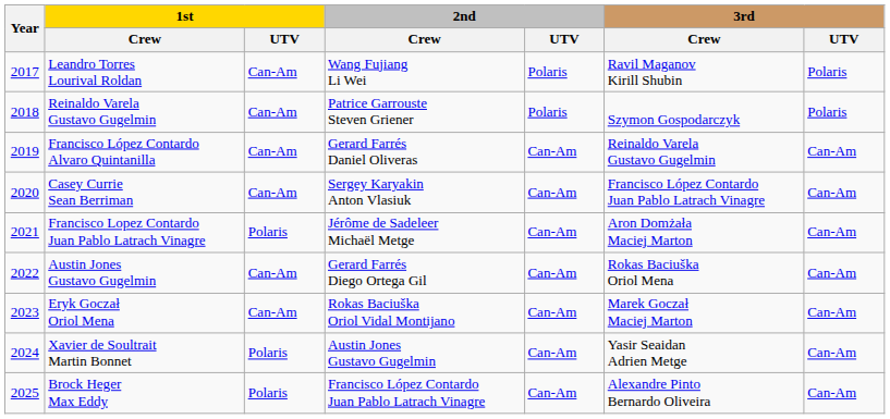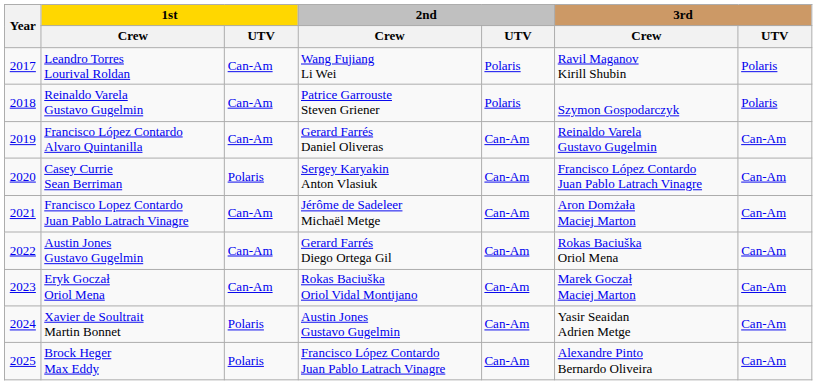 <table class="wikitable" style="font-size:85%; text-align:left;">
 <tr>
 <th rowspan=2 width=4%>Year</th>
 <th colspan=2 style="width:32%; background:gold">1st</th>
 <th colspan=2 style="width:32%; background:silver">2nd</th>
 <th colspan=2 style="width:32%; background:#cc9966">3rd</th>
 </tr>
 <tr>
 <th width=20%>Crew</th>
 <th width=8%>UTV</th>
 <th width=20%>Crew</th>
 <th width=8%>UTV</th>
 <th width=20%>Crew</th>
 <th width=8%>UTV</th>
 </tr>
 <tr>
 <td align=center><a href='#'>2017</a></td>
 <td> <a href='#'>Leandro Torres</a><br> <a href='#'>Lourival Roldan</a></td>
 <td><a href='#'>Can-Am</a></td>
 <td> <a href='#'>Wang Fujiang</a><br> Li Wei</td>
 <td><a href='#'>Polaris</a></td>
 <td> <a href='#'>Ravil Maganov</a><br> Kirill Shubin</td>
 <td><a href='#'>Polaris</a></td>
 </tr>
 <tr>
 <td align=center><a href='#'>2018</a></td>
 <td> <a href='#'>Reinaldo Varela</a><br> <a href='#'>Gustavo Gugelmin</a></td>
 <td><a href='#'>Can-Am</a></td>
 <td> <a href='#'>Patrice Garrouste</a><br> Steven Griener</td>
 <td><a href='#'>Polaris</a></td>
 <td> <br> <a href='#'>Szymon Gospodarczyk</a></td>
 <td><a href='#'>Polaris</a></td>
 </tr>
 <tr>
 <td align=center><a href='#'>2019</a></td>
 <td> <a href='#'>Francisco López Contardo</a><br> <a href='#'>Alvaro Quintanilla</a></td>
 <td><a href='#'>Can-Am</a></td>
 <td> <a href='#'>Gerard Farrés</a><br> Daniel Oliveras</td>
 <td><a href='#'>Can-Am</a></td>
 <td> <a href='#'>Reinaldo Varela</a><br> <a href='#'>Gustavo Gugelmin</a></td>
 <td><a href='#'>Can-Am</a></td>
 </tr>
 <tr>
 <td align=center><a href='#'>2020</a></td>
 <td> <a href='#'>Casey Currie</a><br> <a href='#'>Sean Berriman</a></td>
-<td><a href='#'>Can-Am</a></td>
+<td><a href='#'>Polaris</a></td>
 <td> <a href='#'>Sergey Karyakin</a><br> Anton Vlasiuk</td>
 <td><a href='#'>Can-Am</a></td>
 <td> <a href='#'>Francisco López Contardo</a><br> <a href='#'>Juan Pablo Latrach Vinagre</a></td>
 <td><a href='#'>Can-Am</a></td>
 </tr>
 <tr>
 <td align=center><a href='#'>2021</a></td>
 <td> <a href='#'>Francisco Lopez Contardo</a><br> <a href='#'>Juan Pablo Latrach Vinagre</a></td>
-<td><a href='#'>Polaris</a></td>
+<td><a href='#'>Can-Am</a></td>
 <td> <a href='#'>Jérôme de Sadeleer</a><br> Michaël Metge</td>
 <td><a href='#'>Can-Am</a></td>
 <td> <a href='#'>Aron Domżała</a><br> <a href='#'>Maciej Marton</a></td>
 <td><a href='#'>Can-Am</a></td>
 </tr>
 <tr>
 <td align=center><a href='#'>2022</a></td>
 <td> <a href='#'>Austin Jones</a><br> <a href='#'>Gustavo Gugelmin</a></td>
 <td><a href='#'>Can-Am</a></td>
 <td> <a href='#'>Gerard Farrés</a><br> Diego Ortega Gil</td>
 <td><a href='#'>Can-Am</a></td>
 <td> <a href='#'>Rokas Baciuška</a><br> Oriol Mena</td>
 <td><a href='#'>Can-Am</a></td>
 </tr>
 <tr>
 <td align=center><a href='#'>2023</a></td>
 <td> <a href='#'>Eryk Goczał</a><br> <a href='#'>Oriol Mena</a></td>
 <td><a href='#'>Can-Am</a></td>
 <td> <a href='#'>Rokas Baciuška</a><br> <a href='#'>Oriol Vidal Montijano</a></td>
 <td><a href='#'>Can-Am</a></td>
 <td> <a href='#'>Marek Goczał</a><br> <a href='#'>Maciej Marton</a></td>
 <td><a href='#'>Can-Am</a></td>
 </tr>
 <tr>
 <td align=center><a href='#'>2024</a></td>
 <td> <a href='#'>Xavier de Soultrait</a><br> Martin Bonnet</td>
 <td><a href='#'>Polaris</a></td>
 <td> <a href='#'>Austin Jones</a><br> <a href='#'>Gustavo Gugelmin</a></td>
 <td><a href='#'>Can-Am</a></td>
 <td> Yasir Seaidan<br> Adrien Metge</td>
 <td><a href='#'>Can-Am</a></td>
 </tr>
 <tr>
 <td align=center><a href='#'>2025</a></td>
 <td> <a href='#'>Brock Heger</a><br> <a href='#'>Max Eddy</a></td>
 <td><a href='#'>Polaris</a></td>
 <td> <a href='#'>Francisco López Contardo</a><br> <a href='#'>Juan Pablo Latrach Vinagre</a></td>
 <td><a href='#'>Can-Am</a></td>
 <td> <a href='#'>Alexandre Pinto</a><br> Bernardo Oliveira</td>
 <td><a href='#'>Can-Am</a></td>
 </tr>
 </table>
